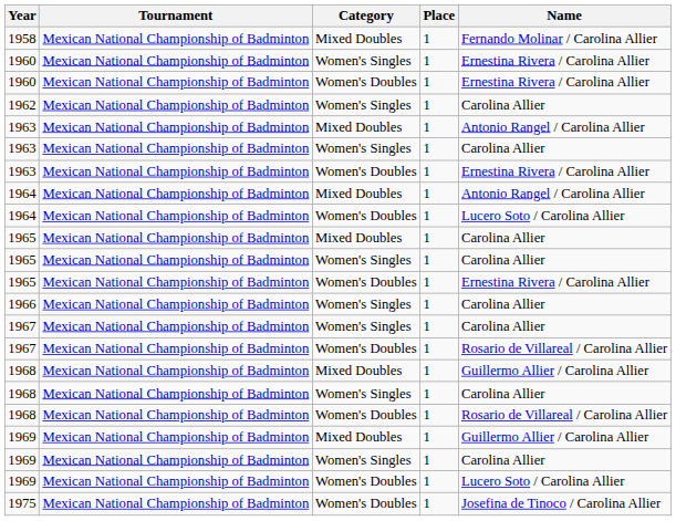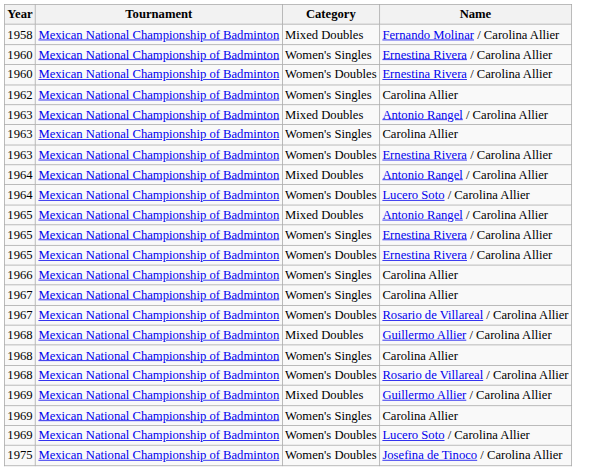 <table class="wikitable">
 <tr>
 <th>Year</th>
 <th>Tournament</th>
 <th>Category</th>
-<th>Place</th>
 <th>Name</th>
 </tr>
 <tr>
 <td>1958</td>
 <td><a href='#'>Mexican National Championship of Badminton</a></td>
 <td>Mixed Doubles</td>
-<td>1</td>
 <td><a href='#'>Fernando Molinar</a> / Carolina Allier</td>
 </tr>
 <tr>
 <td>1960</td>
 <td><a href='#'>Mexican National Championship of Badminton</a></td>
 <td>Women's Singles</td>
-<td>1</td>
 <td><a href='#'>Ernestina Rivera</a> / Carolina Allier</td>
 </tr>
 <tr>
 <td>1960</td>
 <td><a href='#'>Mexican National Championship of Badminton</a></td>
 <td>Women's Doubles</td>
-<td>1</td>
 <td><a href='#'>Ernestina Rivera</a> / Carolina Allier</td>
 </tr>
 <tr>
 <td>1962</td>
 <td><a href='#'>Mexican National Championship of Badminton</a></td>
 <td>Women's Singles</td>
-<td>1</td>
 <td>Carolina Allier</td>
 </tr>
 <tr>
 <td>1963</td>
 <td><a href='#'>Mexican National Championship of Badminton</a></td>
 <td>Mixed Doubles</td>
-<td>1</td>
 <td><a href='#'>Antonio Rangel</a> / Carolina Allier</td>
 </tr>
 <tr>
 <td>1963</td>
 <td><a href='#'>Mexican National Championship of Badminton</a></td>
 <td>Women's Singles</td>
-<td>1</td>
 <td>Carolina Allier</td>
 </tr>
 <tr>
 <td>1963</td>
 <td><a href='#'>Mexican National Championship of Badminton</a></td>
 <td>Women's Doubles</td>
-<td>1</td>
 <td><a href='#'>Ernestina Rivera</a> / Carolina Allier</td>
 </tr>
 <tr>
 <td>1964</td>
 <td><a href='#'>Mexican National Championship of Badminton</a></td>
 <td>Mixed Doubles</td>
-<td>1</td>
 <td><a href='#'>Antonio Rangel</a> / Carolina Allier</td>
 </tr>
 <tr>
 <td>1964</td>
 <td><a href='#'>Mexican National Championship of Badminton</a></td>
 <td>Women's Doubles</td>
-<td>1</td>
 <td><a href='#'>Lucero Soto</a> / Carolina Allier</td>
 </tr>
 <tr>
 <td>1965</td>
 <td><a href='#'>Mexican National Championship of Badminton</a></td>
 <td>Mixed Doubles</td>
-<td>1</td>
-<td>Carolina Allier</td>
+<td><a href='#'>Antonio Rangel</a> / Carolina Allier</td>
 </tr>
 <tr>
 <td>1965</td>
 <td><a href='#'>Mexican National Championship of Badminton</a></td>
 <td>Women's Singles</td>
-<td>1</td>
-<td>Carolina Allier</td>
+<td><a href='#'>Ernestina Rivera</a> / Carolina Allier</td>
 </tr>
 <tr>
 <td>1965</td>
 <td><a href='#'>Mexican National Championship of Badminton</a></td>
 <td>Women's Doubles</td>
-<td>1</td>
 <td><a href='#'>Ernestina Rivera</a> / Carolina Allier</td>
 </tr>
 <tr>
 <td>1966</td>
 <td><a href='#'>Mexican National Championship of Badminton</a></td>
 <td>Women's Singles</td>
-<td>1</td>
 <td>Carolina Allier</td>
 </tr>
 <tr>
 <td>1967</td>
 <td><a href='#'>Mexican National Championship of Badminton</a></td>
 <td>Women's Singles</td>
-<td>1</td>
 <td>Carolina Allier</td>
 </tr>
 <tr>
 <td>1967</td>
 <td><a href='#'>Mexican National Championship of Badminton</a></td>
 <td>Women's Doubles</td>
-<td>1</td>
 <td><a href='#'>Rosario de Villareal</a> / Carolina Allier</td>
 </tr>
 <tr>
 <td>1968</td>
 <td><a href='#'>Mexican National Championship of Badminton</a></td>
 <td>Mixed Doubles</td>
-<td>1</td>
 <td><a href='#'>Guillermo Allier</a> / Carolina Allier</td>
 </tr>
 <tr>
 <td>1968</td>
 <td><a href='#'>Mexican National Championship of Badminton</a></td>
 <td>Women's Singles</td>
-<td>1</td>
 <td>Carolina Allier</td>
 </tr>
 <tr>
 <td>1968</td>
 <td><a href='#'>Mexican National Championship of Badminton</a></td>
 <td>Women's Doubles</td>
-<td>1</td>
 <td><a href='#'>Rosario de Villareal</a> / Carolina Allier</td>
 </tr>
 <tr>
 <td>1969</td>
 <td><a href='#'>Mexican National Championship of Badminton</a></td>
 <td>Mixed Doubles</td>
-<td>1</td>
 <td><a href='#'>Guillermo Allier</a> / Carolina Allier</td>
 </tr>
 <tr>
 <td>1969</td>
 <td><a href='#'>Mexican National Championship of Badminton</a></td>
 <td>Women's Singles</td>
-<td>1</td>
 <td>Carolina Allier</td>
 </tr>
 <tr>
 <td>1969</td>
 <td><a href='#'>Mexican National Championship of Badminton</a></td>
 <td>Women's Doubles</td>
-<td>1</td>
 <td><a href='#'>Lucero Soto</a> / Carolina Allier</td>
 </tr>
 <tr>
 <td>1975</td>
 <td><a href='#'>Mexican National Championship of Badminton</a></td>
 <td>Women's Doubles</td>
-<td>1</td>
 <td><a href='#'>Josefina de Tinoco</a> / Carolina Allier</td>
 </tr>
 </table>
